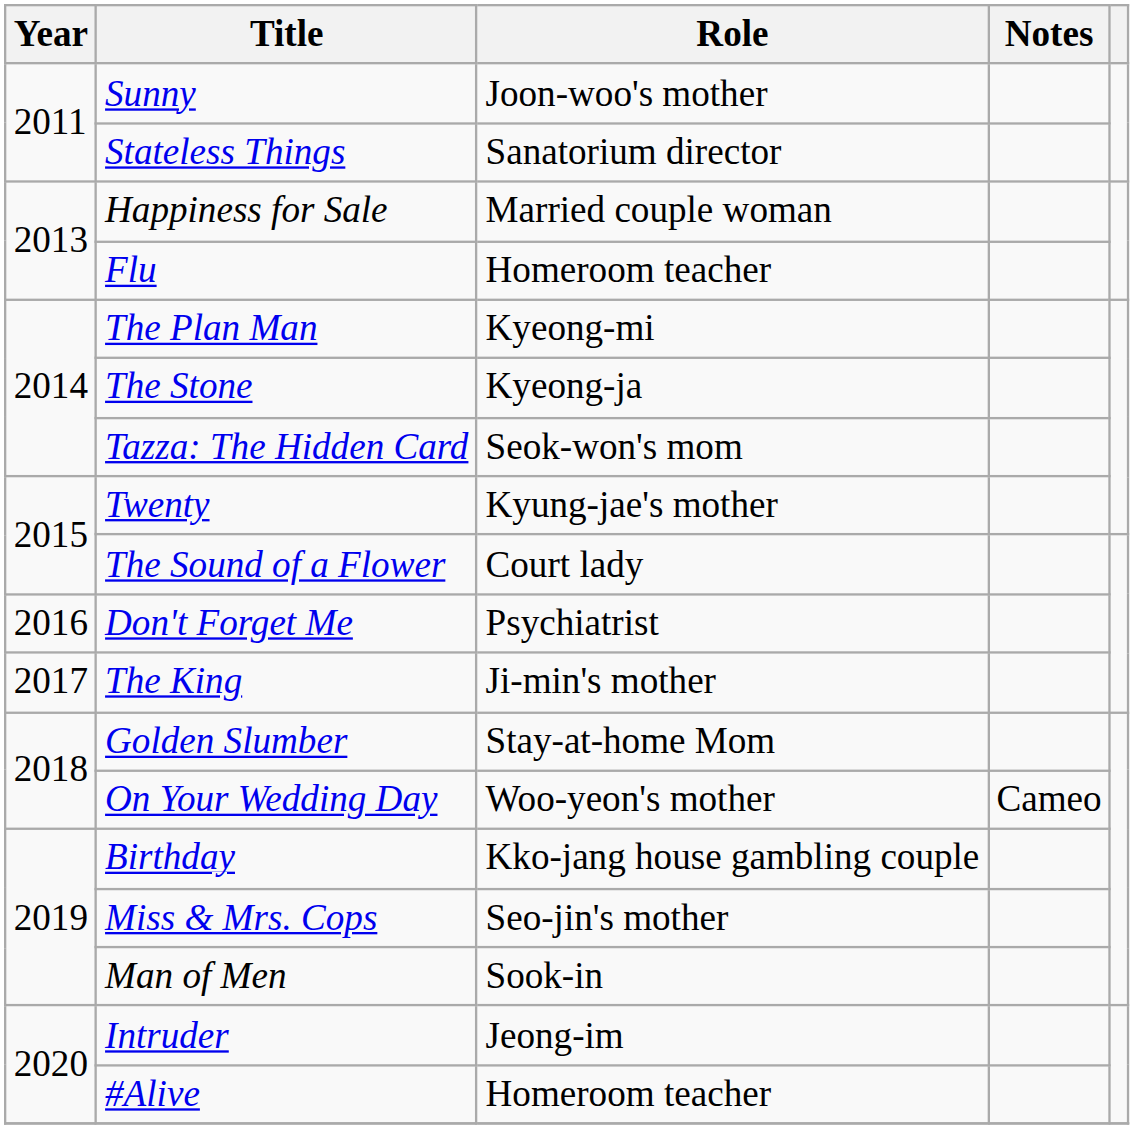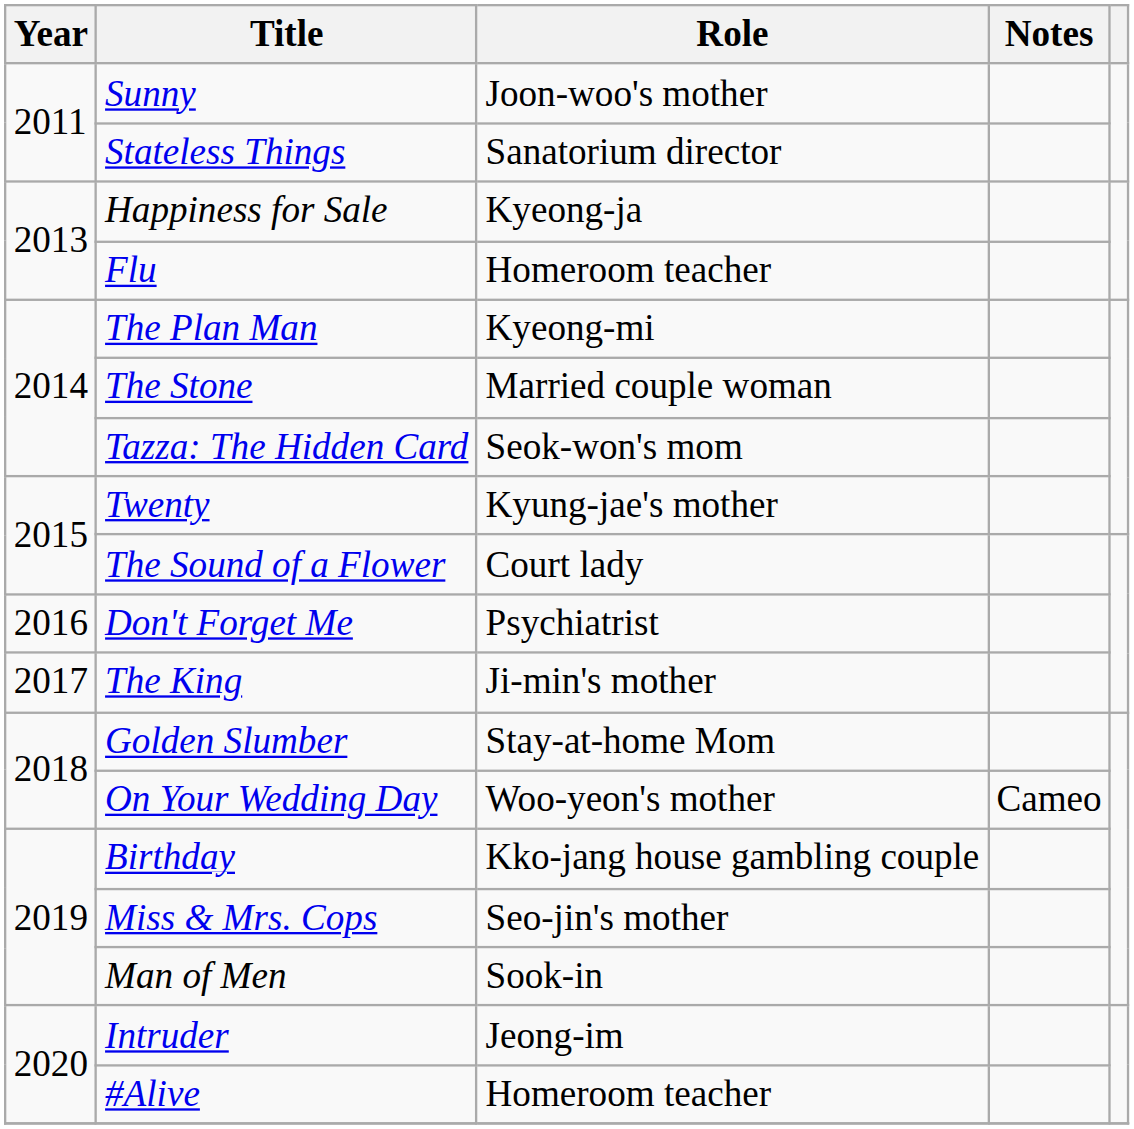 <table class="wikitable sortable">
 <tr>
 <th>Year</th>
 <th>Title</th>
 <th>Role</th>
 <th class="unsortable">Notes</th>
 <th class="unsortable"></th>
 </tr>
 <tr>
 <td rowspan="2">2011</td>
 <td><em><a href='#'>Sunny</a></em></td>
 <td>Joon-woo's mother</td>
 <td></td>
 <td rowspan=2></td>
 </tr>
 <tr>
 <td><em><a href='#'>Stateless Things</a></em></td>
 <td>Sanatorium director</td>
 <td></td>
 </tr>
 <tr>
 <td rowspan="2">2013</td>
 <td><em>Happiness for Sale</em></td>
-<td>Married couple woman</td>
+<td>Kyeong-ja</td>
 <td></td>
 <td rowspan=2></td>
 </tr>
 <tr>
 <td><em><a href='#'>Flu</a></em></td>
 <td>Homeroom teacher</td>
 <td></td>
 </tr>
 <tr>
 <td rowspan="3">2014</td>
 <td><em><a href='#'>The Plan Man</a></em></td>
 <td>Kyeong-mi</td>
 <td></td>
 <td rowspan=4></td>
 </tr>
 <tr>
 <td><em><a href='#'>The Stone</a></em></td>
-<td>Kyeong-ja</td>
+<td>Married couple woman</td>
 <td></td>
 </tr>
 <tr>
 <td><em><a href='#'>Tazza: The Hidden Card</a></em></td>
 <td>Seok-won's mom</td>
 <td></td>
 </tr>
 <tr>
 <td rowspan="2">2015</td>
 <td><em><a href='#'>Twenty</a></em></td>
 <td>Kyung-jae's mother</td>
 <td></td>
 </tr>
 <tr>
 <td><em><a href='#'>The Sound of a Flower</a></em></td>
 <td>Court lady</td>
 <td></td>
 <td rowspan=3></td>
 </tr>
 <tr>
 <td>2016</td>
 <td><em><a href='#'>Don't Forget Me</a></em></td>
 <td>Psychiatrist</td>
 <td></td>
 </tr>
 <tr>
 <td>2017</td>
 <td><em><a href='#'>The King</a></em></td>
 <td>Ji-min's mother</td>
 <td></td>
 </tr>
 <tr>
 <td rowspan="2">2018</td>
 <td><em><a href='#'>Golden Slumber</a></em></td>
 <td>Stay-at-home Mom</td>
 <td></td>
 <td rowspan=5></td>
 </tr>
 <tr>
 <td><em><a href='#'>On Your Wedding Day</a></em></td>
 <td>Woo-yeon's mother</td>
 <td>Cameo</td>
 </tr>
 <tr>
 <td rowspan="3">2019</td>
 <td><em><a href='#'>Birthday</a></em></td>
 <td>Kko-jang house gambling couple</td>
 <td></td>
 </tr>
 <tr>
 <td><em><a href='#'>Miss & Mrs. Cops</a></em></td>
 <td>Seo-jin's mother</td>
 <td></td>
 </tr>
 <tr>
 <td><em>Man of Men</em></td>
 <td>Sook-in</td>
 <td></td>
 </tr>
 <tr>
 <td rowspan="2">2020</td>
 <td><em><a href='#'>Intruder</a></em></td>
 <td>Jeong-im</td>
 <td></td>
 <td rowspan=2></td>
 </tr>
 <tr>
 <td><em><a href='#'>#Alive</a></em></td>
 <td>Homeroom teacher</td>
 <td></td>
 </tr>
 <tr>
 </tr>
 </table>
